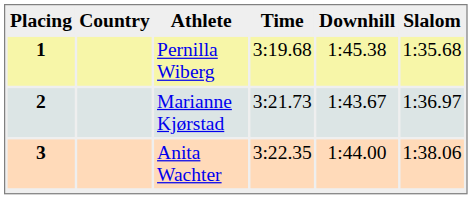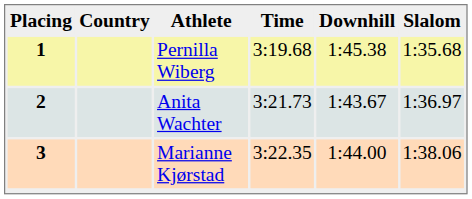 <table style="border-style:solid;border-width:1px;border-color:#808080;background-color:#EFEFEF" cellspacing="2" cellpadding="2" width="380px">
 <tr bgcolor="#EFEFEF">
 <th>Placing</th>
 <th>Country</th>
 <th>Athlete</th>
 <th>Time</th>
 <th>Downhill</th>
 <th>Slalom</th>
 </tr>
 <tr align="center" valign="top" bgcolor="#F7F6A8">
 <th>1</th>
 <td></td>
 <td align="left"><a href='#'>Pernilla Wiberg</a></td>
 <td align="left">3:19.68</td>
 <td>1:45.38</td>
 <td>1:35.68</td>
 </tr>
 <tr align="center" valign="top" bgcolor="#DCE5E5">
 <th>2</th>
 <td></td>
-<td align="left"><a href='#'>Marianne Kjørstad</a></td>
+<td align="left"><a href='#'>Anita Wachter</a></td>
 <td align="left">3:21.73</td>
 <td>1:43.67</td>
 <td>1:36.97</td>
 </tr>
 <tr align="center" valign="top" bgcolor="#FFDAB9">
 <th>3</th>
 <td></td>
-<td align="left"><a href='#'>Anita Wachter</a></td>
+<td align="left"><a href='#'>Marianne Kjørstad</a></td>
 <td align="left">3:22.35</td>
 <td>1:44.00</td>
 <td>1:38.06</td>
 </tr>
 <tr align="center" valign="top" bgcolor="#FFFFFF">
 </tr>
 </table>
